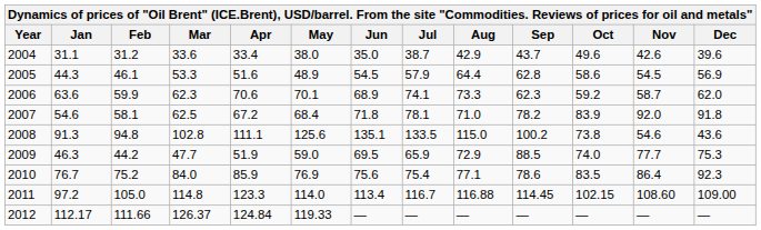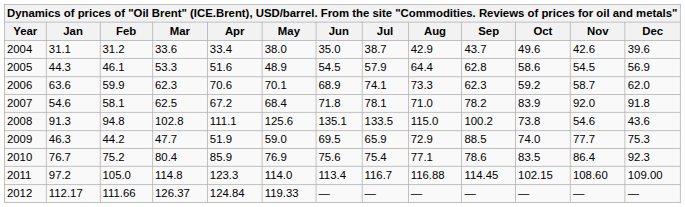 <table class="wikitable">
 <tr>
 <th colspan=13>Dynamics of prices of "Oil Brent" (ICE.Brent), USD/barrel. From the site "Commodities. Reviews of prices for oil and metals"</th>
 </tr>
 <tr>
 <th>Year</th>
 <th>Jan</th>
 <th>Feb</th>
 <th>Mar</th>
 <th>Apr</th>
 <th>May</th>
 <th>Jun</th>
 <th>Jul</th>
 <th>Aug</th>
 <th>Sep</th>
 <th>Oct</th>
 <th>Nov</th>
 <th>Dec</th>
 </tr>
 <tr>
 <td>2004</td>
 <td>31.1</td>
 <td>31.2</td>
 <td>33.6</td>
 <td>33.4</td>
 <td>38.0</td>
 <td>35.0</td>
 <td>38.7</td>
 <td>42.9</td>
 <td>43.7</td>
 <td>49.6</td>
 <td>42.6</td>
 <td>39.6</td>
 </tr>
 <tr>
 <td>2005</td>
 <td>44.3</td>
 <td>46.1</td>
 <td>53.3</td>
 <td>51.6</td>
 <td>48.9</td>
 <td>54.5</td>
 <td>57.9</td>
 <td>64.4</td>
 <td>62.8</td>
 <td>58.6</td>
 <td>54.5</td>
 <td>56.9</td>
 </tr>
 <tr>
 <td>2006</td>
 <td>63.6</td>
 <td>59.9</td>
 <td>62.3</td>
 <td>70.6</td>
 <td>70.1</td>
 <td>68.9</td>
 <td>74.1</td>
 <td>73.3</td>
 <td>62.3</td>
 <td>59.2</td>
 <td>58.7</td>
 <td>62.0</td>
 </tr>
 <tr>
 <td>2007</td>
 <td>54.6</td>
 <td>58.1</td>
 <td>62.5</td>
 <td>67.2</td>
 <td>68.4</td>
 <td>71.8</td>
 <td>78.1</td>
 <td>71.0</td>
 <td>78.2</td>
 <td>83.9</td>
 <td>92.0</td>
 <td>91.8</td>
 </tr>
 <tr>
 <td>2008</td>
 <td>91.3</td>
 <td>94.8</td>
 <td>102.8</td>
 <td>111.1</td>
 <td>125.6</td>
 <td>135.1</td>
 <td>133.5</td>
 <td>115.0</td>
 <td>100.2</td>
 <td>73.8</td>
 <td>54.6</td>
 <td>43.6</td>
 </tr>
 <tr>
 <td>2009</td>
 <td>46.3</td>
 <td>44.2</td>
 <td>47.7</td>
 <td>51.9</td>
 <td>59.0</td>
 <td>69.5</td>
 <td>65.9</td>
 <td>72.9</td>
 <td>88.5</td>
 <td>74.0</td>
 <td>77.7</td>
 <td>75.3</td>
 </tr>
 <tr>
 <td>2010</td>
 <td>76.7</td>
 <td>75.2</td>
-<td>84.0</td>
+<td>80.4</td>
 <td>85.9</td>
 <td>76.9</td>
 <td>75.6</td>
 <td>75.4</td>
 <td>77.1</td>
 <td>78.6</td>
 <td>83.5</td>
 <td>86.4</td>
 <td>92.3</td>
 </tr>
 <tr>
 <td>2011</td>
 <td>97.2</td>
 <td>105.0</td>
 <td>114.8</td>
 <td>123.3</td>
 <td>114.0</td>
 <td>113.4</td>
 <td>116.7</td>
 <td>116.88</td>
 <td>114.45</td>
 <td>102.15</td>
 <td>108.60</td>
 <td>109.00</td>
 </tr>
 <tr>
 <td>2012</td>
 <td>112.17</td>
 <td>111.66</td>
 <td>126.37</td>
 <td>124.84</td>
 <td>119.33</td>
 <td>—</td>
 <td>—</td>
 <td>—</td>
 <td>—</td>
 <td>—</td>
 <td>—</td>
 <td>—</td>
 </tr>
 </table>
